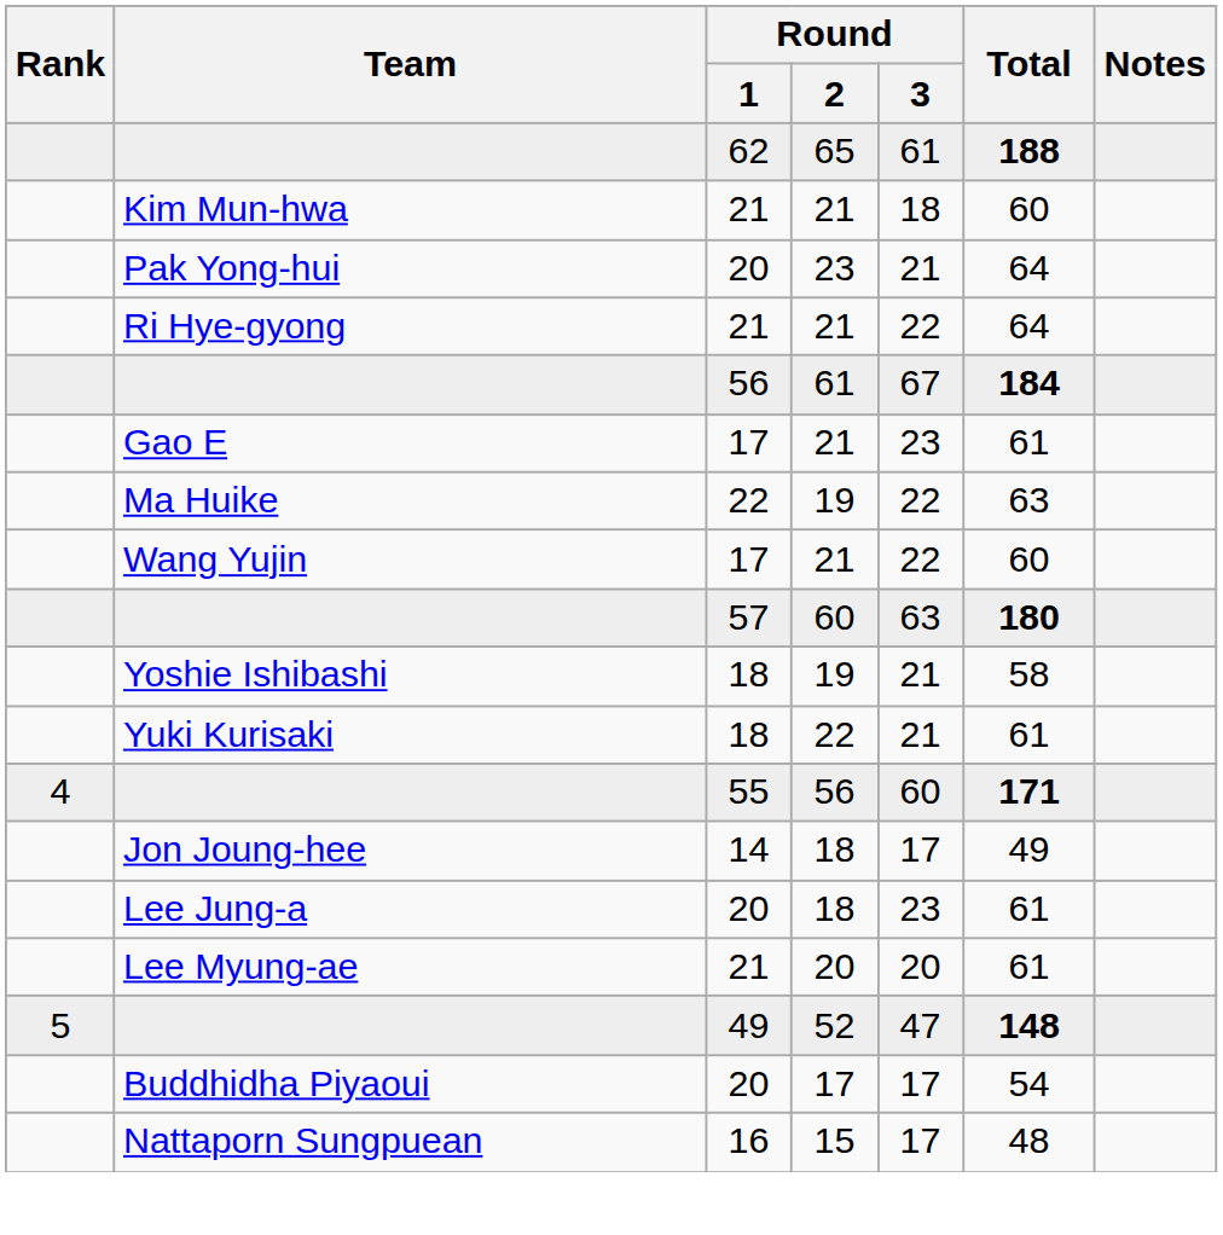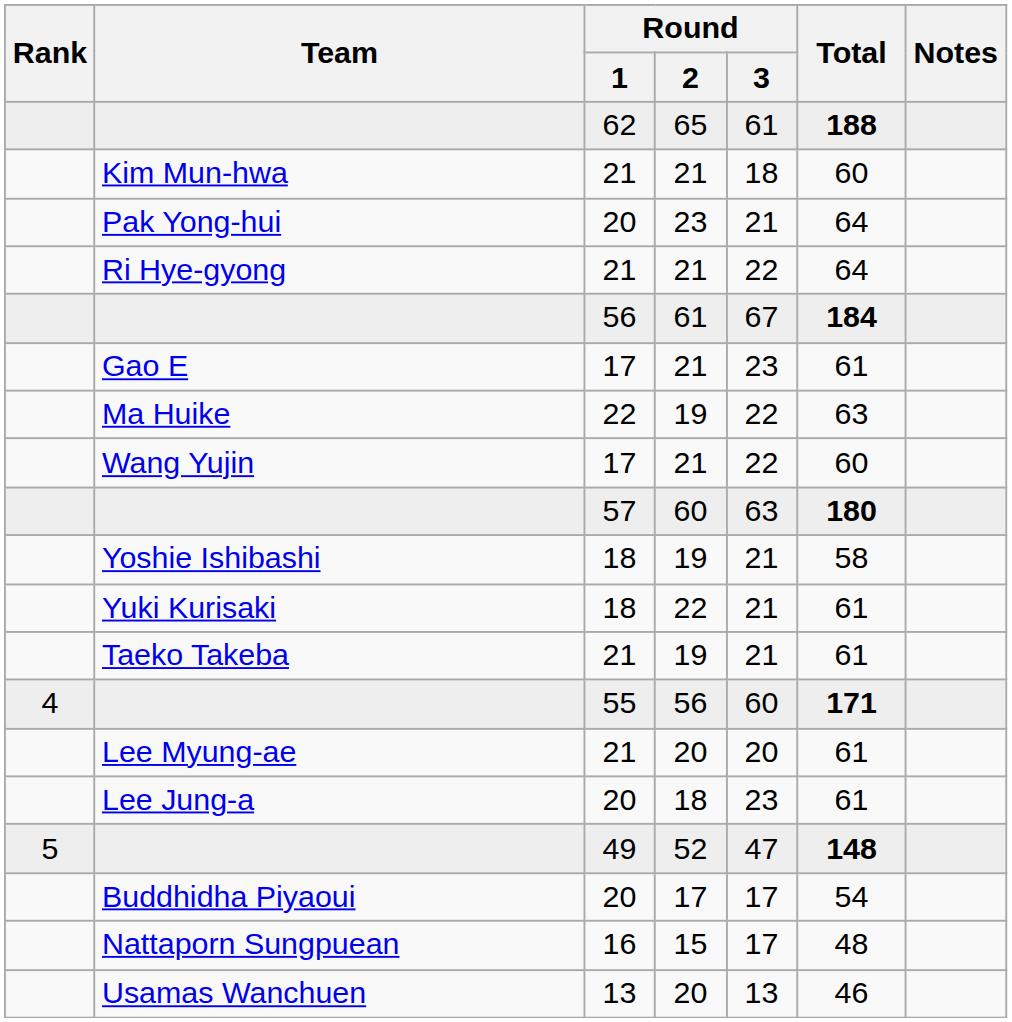 <table class="wikitable" style="text-align:center">
 <tr>
 <th rowspan=2 width=40>Rank</th>
 <th rowspan=2 width=250>Team</th>
 <th colspan=3>Round</th>
 <th rowspan=2 width=50>Total</th>
 <th rowspan=2 width=45>Notes</th>
 </tr>
 <tr>
 <th width=30>1</th>
 <th width=30>2</th>
 <th width=30>3</th>
 </tr>
 <tr bgcolor=eeeeee>
 <td></td>
 <td align=left></td>
 <td>62</td>
 <td>65</td>
 <td>61</td>
 <td><strong>188</strong></td>
 <td></td>
 </tr>
 <tr>
 <td></td>
 <td align=left><a href='#'>Kim Mun-hwa</a></td>
 <td>21</td>
 <td>21</td>
 <td>18</td>
 <td>60</td>
 <td></td>
 </tr>
 <tr>
 <td></td>
 <td align=left><a href='#'>Pak Yong-hui</a></td>
 <td>20</td>
 <td>23</td>
 <td>21</td>
 <td>64</td>
 <td></td>
 </tr>
 <tr>
 <td></td>
 <td align=left><a href='#'>Ri Hye-gyong</a></td>
 <td>21</td>
 <td>21</td>
 <td>22</td>
 <td>64</td>
 <td></td>
 </tr>
 <tr bgcolor=eeeeee>
 <td></td>
 <td align=left></td>
 <td>56</td>
 <td>61</td>
 <td>67</td>
 <td><strong>184</strong></td>
 <td></td>
 </tr>
 <tr>
 <td></td>
 <td align=left><a href='#'>Gao E</a></td>
 <td>17</td>
 <td>21</td>
 <td>23</td>
 <td>61</td>
 <td></td>
 </tr>
 <tr>
 <td></td>
 <td align=left><a href='#'>Ma Huike</a></td>
 <td>22</td>
 <td>19</td>
 <td>22</td>
 <td>63</td>
 <td></td>
 </tr>
 <tr>
 <td></td>
 <td align=left><a href='#'>Wang Yujin</a></td>
 <td>17</td>
 <td>21</td>
 <td>22</td>
 <td>60</td>
 <td></td>
 </tr>
 <tr bgcolor=eeeeee>
 <td></td>
 <td align=left></td>
 <td>57</td>
 <td>60</td>
 <td>63</td>
 <td><strong>180</strong></td>
 <td></td>
 </tr>
 <tr>
 <td></td>
 <td align=left><a href='#'>Yoshie Ishibashi</a></td>
 <td>18</td>
 <td>19</td>
 <td>21</td>
 <td>58</td>
 <td></td>
 </tr>
 <tr>
 <td></td>
 <td align=left><a href='#'>Yuki Kurisaki</a></td>
 <td>18</td>
 <td>22</td>
 <td>21</td>
 <td>61</td>
 <td></td>
 </tr>
+<tr>
+<td></td>
+<td align=left><a href='#'>Taeko Takeba</a></td>
+<td>21</td>
+<td>19</td>
+<td>21</td>
+<td>61</td>
+<td></td>
+</tr>
 <tr bgcolor=eeeeee>
 <td>4</td>
 <td align=left></td>
 <td>55</td>
 <td>56</td>
 <td>60</td>
 <td><strong>171</strong></td>
 <td></td>
 </tr>
 <tr>
 <td></td>
-<td align=left><a href='#'>Jon Joung-hee</a></td>
-<td>14</td>
-<td>18</td>
-<td>17</td>
-<td>49</td>
+<td align=left><a href='#'>Lee Myung-ae</a></td>
+<td>21</td>
+<td>20</td>
+<td>20</td>
+<td>61</td>
 <td></td>
 </tr>
 <tr>
 <td></td>
 <td align=left><a href='#'>Lee Jung-a</a></td>
 <td>20</td>
 <td>18</td>
 <td>23</td>
-<td>61</td>
-<td></td>
-</tr>
-<tr>
-<td></td>
-<td align=left><a href='#'>Lee Myung-ae</a></td>
-<td>21</td>
-<td>20</td>
-<td>20</td>
 <td>61</td>
 <td></td>
 </tr>
 <tr bgcolor=eeeeee>
 <td>5</td>
 <td align=left></td>
 <td>49</td>
 <td>52</td>
 <td>47</td>
 <td><strong>148</strong></td>
 <td></td>
 </tr>
 <tr>
 <td></td>
 <td align=left><a href='#'>Buddhidha Piyaoui</a></td>
 <td>20</td>
 <td>17</td>
 <td>17</td>
 <td>54</td>
 <td></td>
 </tr>
 <tr>
 <td></td>
 <td align=left><a href='#'>Nattaporn Sungpuean</a></td>
 <td>16</td>
 <td>15</td>
 <td>17</td>
 <td>48</td>
 <td></td>
 </tr>
+<tr>
+<td></td>
+<td align=left><a href='#'>Usamas Wanchuen</a></td>
+<td>13</td>
+<td>20</td>
+<td>13</td>
+<td>46</td>
+<td></td>
+</tr>
 </table>
